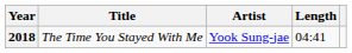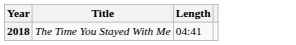 <table class="wikitable sortable plainrowheaders">
 <tr>
 <th>Year</th>
 <th>Title</th>
-<th>Artist</th>
 <th>Length</th>
 <th scope="col" class="unsortable"></th>
 </tr>
 <tr>
 <th scope="row">2018</th>
 <td><em>The Time You Stayed With Me</em></td>
-<td><a href='#'>Yook Sung-jae</a></td>
 <td>04:41</td>
 <td></td>
 </tr>
 </table>
